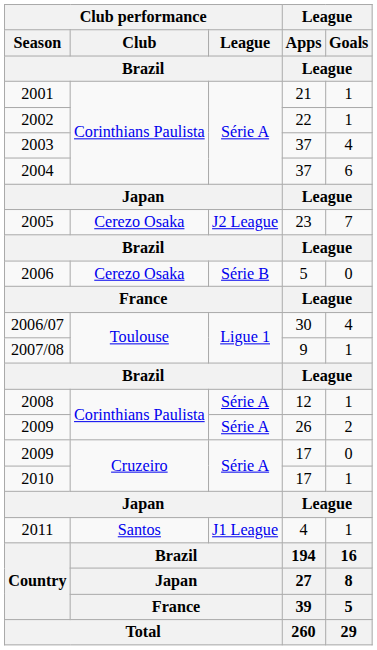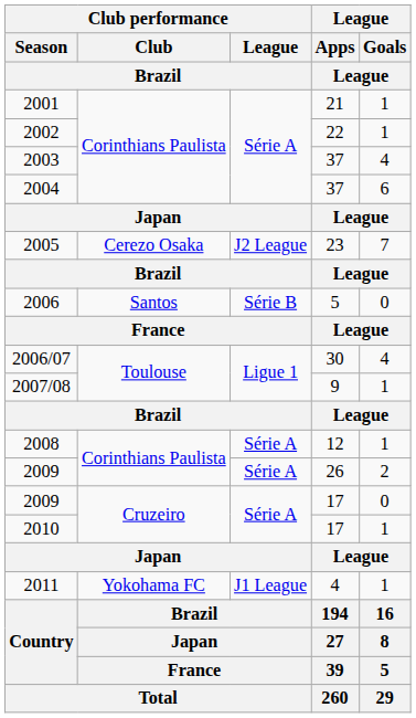 <table class="wikitable" style="text-align:center;">
 <tr>
 <th colspan=3>Club performance</th>
 <th colspan=2>League</th>
 </tr>
 <tr>
 <th>Season</th>
 <th>Club</th>
 <th>League</th>
 <th>Apps</th>
 <th>Goals</th>
 </tr>
 <tr>
 <th colspan=3>Brazil</th>
 <th colspan=2>League</th>
 </tr>
 <tr>
 <td>2001</td>
 <td rowspan="4"><a href='#'>Corinthians Paulista</a></td>
 <td rowspan="4"><a href='#'>Série A</a></td>
 <td>21</td>
 <td>1</td>
 </tr>
 <tr>
 <td>2002</td>
 <td>22</td>
 <td>1</td>
 </tr>
 <tr>
 <td>2003</td>
 <td>37</td>
 <td>4</td>
 </tr>
 <tr>
 <td>2004</td>
 <td>37</td>
 <td>6</td>
 </tr>
 <tr>
 <th colspan=3>Japan</th>
 <th colspan=2>League</th>
 </tr>
 <tr>
 <td>2005</td>
 <td><a href='#'>Cerezo Osaka</a></td>
 <td><a href='#'>J2 League</a></td>
 <td>23</td>
 <td>7</td>
 </tr>
 <tr>
 <th colspan=3>Brazil</th>
 <th colspan=2>League</th>
 </tr>
 <tr>
 <td>2006</td>
-<td><a href='#'>Cerezo Osaka</a></td>
+<td><a href='#'>Santos</a></td>
 <td><a href='#'>Série B</a></td>
 <td>5</td>
 <td>0</td>
 </tr>
 <tr>
 <th colspan=3>France</th>
 <th colspan=2>League</th>
 </tr>
 <tr>
 <td>2006/07</td>
 <td rowspan="2"><a href='#'>Toulouse</a></td>
 <td rowspan="2"><a href='#'>Ligue 1</a></td>
 <td>30</td>
 <td>4</td>
 </tr>
 <tr>
 <td>2007/08</td>
 <td>9</td>
 <td>1</td>
 </tr>
 <tr>
 <th colspan=3>Brazil</th>
 <th colspan=2>League</th>
 </tr>
 <tr>
 <td>2008</td>
 <td rowspan="2"><a href='#'>Corinthians Paulista</a></td>
 <td><a href='#'>Série A</a></td>
 <td>12</td>
 <td>1</td>
 </tr>
 <tr>
 <td>2009</td>
 <td><a href='#'>Série A</a></td>
 <td>26</td>
 <td>2</td>
 </tr>
 <tr>
 <td>2009</td>
 <td rowspan="2"><a href='#'>Cruzeiro</a></td>
 <td rowspan="2"><a href='#'>Série A</a></td>
 <td>17</td>
 <td>0</td>
 </tr>
 <tr>
 <td>2010</td>
 <td>17</td>
 <td>1</td>
 </tr>
 <tr>
 <th colspan=3>Japan</th>
 <th colspan=2>League</th>
 </tr>
 <tr>
 <td>2011</td>
-<td><a href='#'>Santos</a></td>
+<td><a href='#'>Yokohama FC</a></td>
 <td><a href='#'>J1 League</a></td>
 <td>4</td>
 <td>1</td>
 </tr>
 <tr>
 <th rowspan=3>Country</th>
 <th colspan=2>Brazil</th>
 <th>194</th>
 <th>16</th>
 </tr>
 <tr>
 <th colspan=2>Japan</th>
 <th>27</th>
 <th>8</th>
 </tr>
 <tr>
 <th colspan=2>France</th>
 <th>39</th>
 <th>5</th>
 </tr>
 <tr>
 <th colspan=3>Total</th>
 <th>260</th>
 <th>29</th>
 </tr>
 </table>
